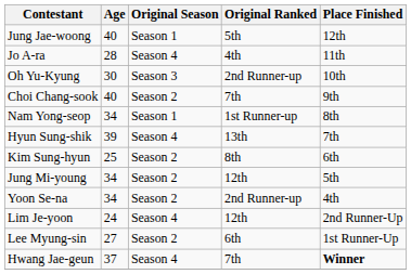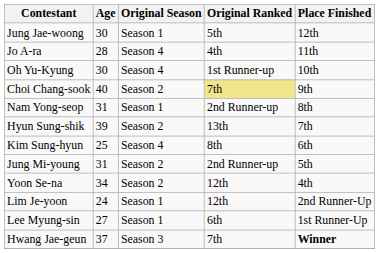 <table class="wikitable sortable">
 <tr>
 <th>Contestant</th>
 <th>Age</th>
 <th>Original Season</th>
 <th>Original Ranked</th>
 <th>Place Finished</th>
 </tr>
 <tr>
 <td>Jung Jae-woong</td>
-<td>40</td>
+<td>30</td>
 <td>Season 1</td>
 <td>5th</td>
 <td>12th</td>
 </tr>
 <tr>
 <td>Jo A-ra</td>
 <td>28</td>
 <td>Season 4</td>
 <td>4th</td>
 <td>11th</td>
 </tr>
 <tr>
 <td>Oh Yu-Kyung</td>
 <td>30</td>
-<td>Season 3</td>
-<td>2nd Runner-up</td>
+<td>Season 4</td>
+<td>1st Runner-up</td>
 <td>10th</td>
 </tr>
 <tr>
 <td>Choi Chang-sook</td>
 <td>40</td>
 <td>Season 2</td>
-<td>7th</td>
+<td style="background: khaki;">7th</td>
 <td>9th</td>
 </tr>
 <tr>
 <td>Nam Yong-seop</td>
-<td>34</td>
+<td>31</td>
 <td>Season 1</td>
-<td>1st Runner-up</td>
+<td>2nd Runner-up</td>
 <td>8th</td>
 </tr>
 <tr>
 <td>Hyun Sung-shik</td>
 <td>39</td>
-<td>Season 4</td>
+<td>Season 2</td>
 <td>13th</td>
 <td>7th</td>
 </tr>
 <tr>
 <td>Kim Sung-hyun</td>
 <td>25</td>
-<td>Season 2</td>
+<td>Season 4</td>
 <td>8th</td>
 <td>6th</td>
 </tr>
 <tr>
 <td>Jung Mi-young</td>
-<td>34</td>
+<td>31</td>
 <td>Season 2</td>
-<td>12th</td>
+<td>2nd Runner-up</td>
 <td>5th</td>
 </tr>
 <tr>
 <td>Yoon Se-na</td>
 <td>34</td>
 <td>Season 2</td>
-<td>2nd Runner-up</td>
+<td>12th</td>
 <td>4th</td>
 </tr>
 <tr>
 <td>Lim Je-yoon</td>
 <td>24</td>
-<td>Season 4</td>
+<td>Season 1</td>
 <td>12th</td>
 <td>2nd Runner-Up</td>
 </tr>
 <tr>
 <td>Lee Myung-sin</td>
 <td>27</td>
-<td>Season 2</td>
+<td>Season 1</td>
 <td>6th</td>
 <td>1st Runner-Up</td>
 </tr>
 <tr>
 <td>Hwang Jae-geun</td>
 <td>37</td>
-<td>Season 4</td>
+<td>Season 3</td>
 <td>7th</td>
 <td><strong>Winner</strong></td>
 </tr>
 <tr>
 </tr>
 </table>
